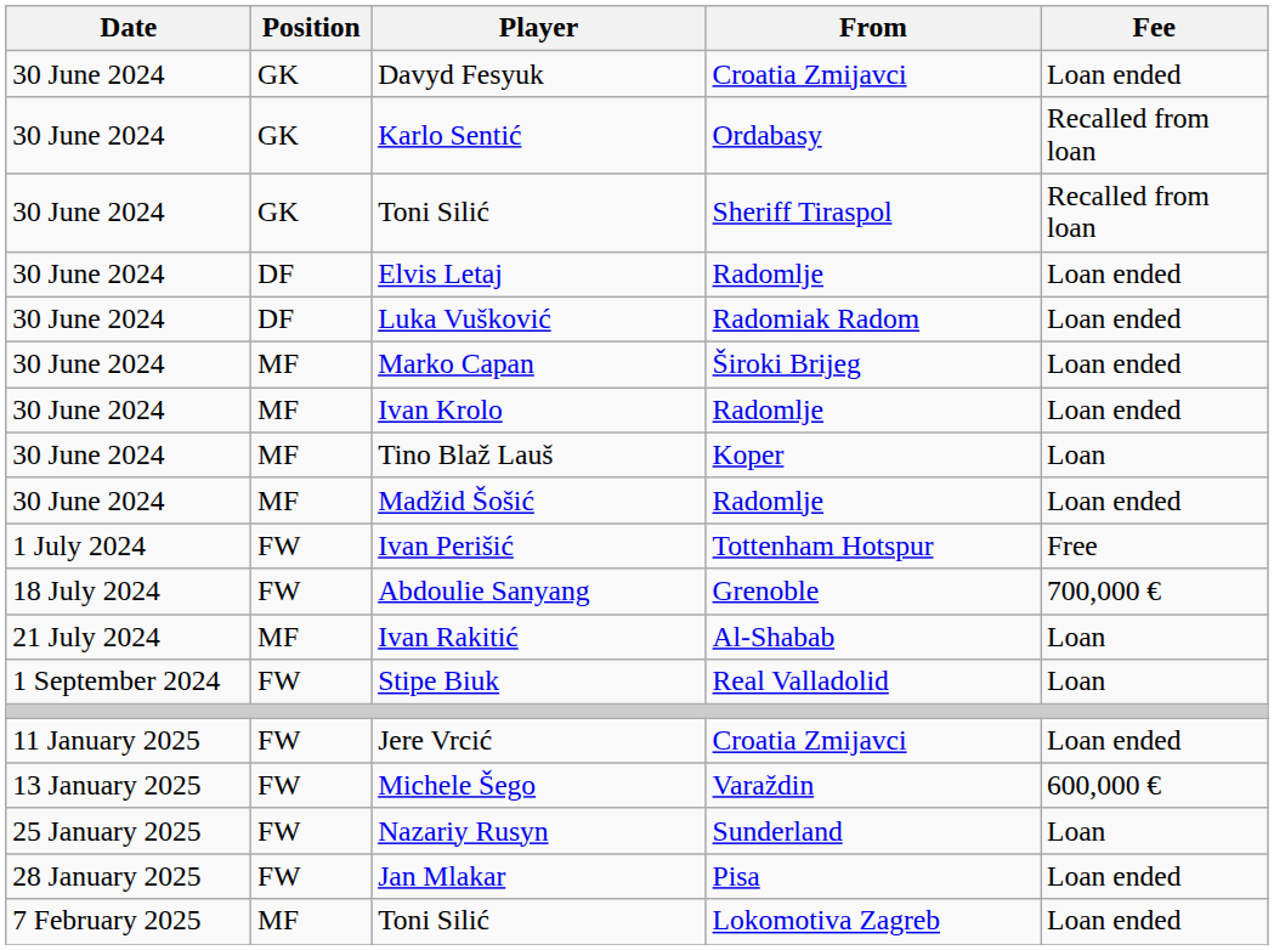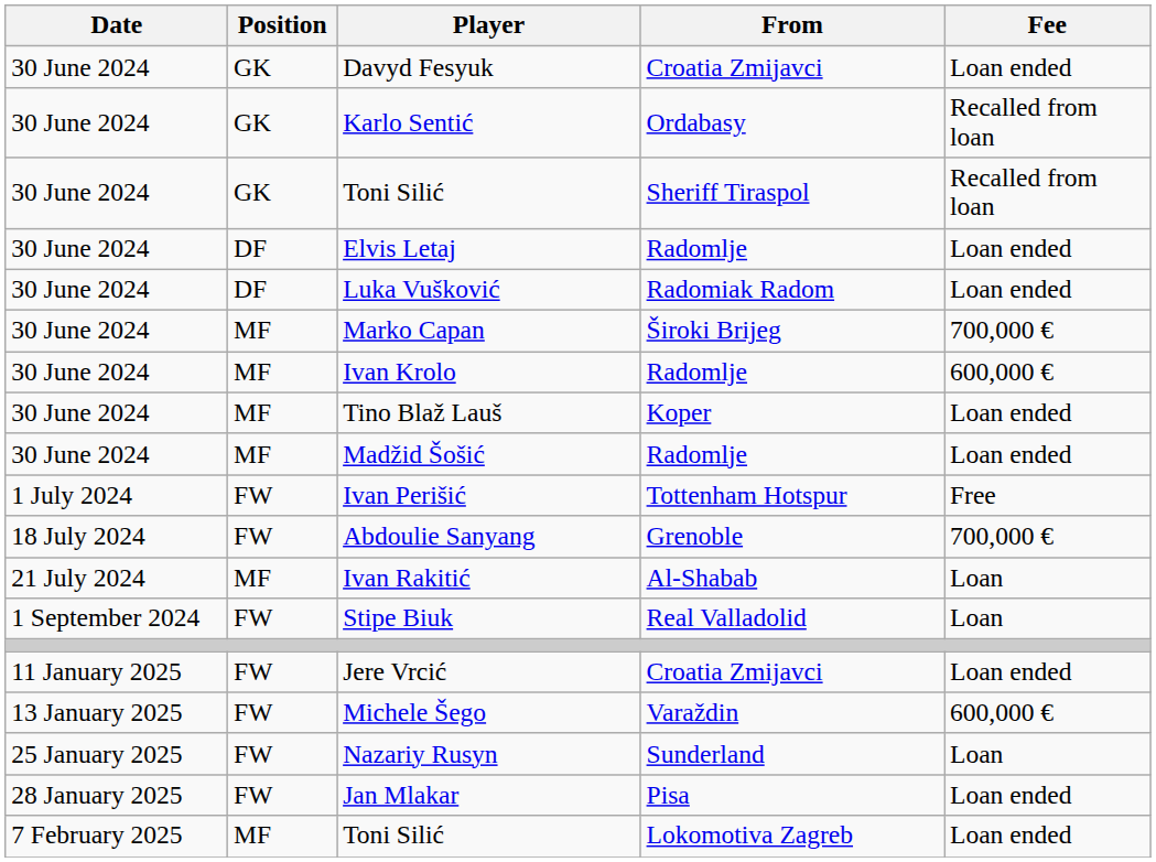 <table class="wikitable plainrowheaders sortable">
 <tr>
 <th width=130>Date</th>
 <th width=60>Position</th>
 <th width=180>Player</th>
 <th width=180>From</th>
 <th width=120>Fee</th>
 </tr>
 <tr>
 <td>30 June 2024</td>
 <td>GK</td>
 <td style="text-align:left;"> Davyd Fesyuk</td>
 <td style="text-align:left;"> <a href='#'>Croatia Zmijavci</a></td>
 <td>Loan ended</td>
 </tr>
 <tr>
 <td>30 June 2024</td>
 <td>GK</td>
 <td style="text-align:left;"> <a href='#'>Karlo Sentić</a></td>
 <td style="text-align:left;"> <a href='#'>Ordabasy</a></td>
 <td>Recalled from loan</td>
 </tr>
 <tr>
 <td>30 June 2024</td>
 <td>GK</td>
 <td style="text-align:left;"> Toni Silić</td>
 <td style="text-align:left;"> <a href='#'>Sheriff Tiraspol</a></td>
 <td>Recalled from loan</td>
 </tr>
 <tr>
 <td>30 June 2024</td>
 <td>DF</td>
 <td style="text-align:left;"> <a href='#'>Elvis Letaj</a></td>
 <td style="text-align:left;"> <a href='#'>Radomlje</a></td>
 <td>Loan ended</td>
 </tr>
 <tr>
 <td>30 June 2024</td>
 <td>DF</td>
 <td style="text-align:left;"> <a href='#'>Luka Vušković</a></td>
 <td style="text-align:left;"> <a href='#'>Radomiak Radom</a></td>
 <td>Loan ended</td>
 </tr>
 <tr>
 <td>30 June 2024</td>
 <td>MF</td>
 <td style="text-align:left;"> <a href='#'>Marko Capan</a></td>
 <td style="text-align:left;"> <a href='#'>Široki Brijeg</a></td>
-<td>Loan ended</td>
+<td>700,000 €</td>
 </tr>
 <tr>
 <td>30 June 2024</td>
 <td>MF</td>
 <td style="text-align:left;"> <a href='#'>Ivan Krolo</a></td>
 <td style="text-align:left;"> <a href='#'>Radomlje</a></td>
-<td>Loan ended</td>
+<td>600,000 €</td>
 </tr>
 <tr>
 <td>30 June 2024</td>
 <td>MF</td>
 <td style="text-align:left;"> Tino Blaž Lauš</td>
 <td style="text-align:left;"> <a href='#'>Koper</a></td>
-<td>Loan</td>
+<td>Loan ended</td>
 </tr>
 <tr>
 <td>30 June 2024</td>
 <td>MF</td>
 <td style="text-align:left;"> <a href='#'>Madžid Šošić</a></td>
 <td style="text-align:left;"> <a href='#'>Radomlje</a></td>
 <td>Loan ended</td>
 </tr>
 <tr>
 <td>1 July 2024</td>
 <td>FW</td>
 <td style="text-align:left;"> <a href='#'>Ivan Perišić</a></td>
 <td style="text-align:left;"> <a href='#'>Tottenham Hotspur</a></td>
 <td>Free</td>
 </tr>
 <tr>
 <td>18 July 2024</td>
 <td>FW</td>
 <td style="text-align:left;"> <a href='#'>Abdoulie Sanyang</a></td>
 <td style="text-align:left;"> <a href='#'>Grenoble</a></td>
 <td>700,000 €</td>
 </tr>
 <tr>
 <td>21 July 2024</td>
 <td>MF</td>
 <td style="text-align:left;"> <a href='#'>Ivan Rakitić</a></td>
 <td style="text-align:left;"> <a href='#'>Al-Shabab</a></td>
 <td>Loan</td>
 </tr>
 <tr>
 <td>1 September 2024</td>
 <td>FW</td>
 <td style="text-align:left;"> <a href='#'>Stipe Biuk</a></td>
 <td style="text-align:left;"> <a href='#'>Real Valladolid</a></td>
 <td>Loan</td>
 </tr>
 <tr style="color:#CCCCCC;background-color:#CCCCCC">
 <td colspan="6"></td>
 </tr>
 <tr>
 <td>11 January 2025</td>
 <td>FW</td>
 <td style="text-align:left;"> Jere Vrcić</td>
 <td style="text-align:left;"> <a href='#'>Croatia Zmijavci</a></td>
 <td>Loan ended</td>
 </tr>
 <tr>
 <td>13 January 2025</td>
 <td>FW</td>
 <td style="text-align:left;"> <a href='#'>Michele Šego</a></td>
 <td style="text-align:left;"> <a href='#'>Varaždin</a></td>
 <td>600,000 €</td>
 </tr>
 <tr>
 <td>25 January 2025</td>
 <td>FW</td>
 <td style="text-align:left;"> <a href='#'>Nazariy Rusyn</a></td>
 <td style="text-align:left;"> <a href='#'>Sunderland</a></td>
 <td>Loan</td>
 </tr>
 <tr>
 <td>28 January 2025</td>
 <td>FW</td>
 <td style="text-align:left;"> <a href='#'>Jan Mlakar</a></td>
 <td style="text-align:left;"> <a href='#'>Pisa</a></td>
 <td>Loan ended</td>
 </tr>
 <tr>
 <td>7 February 2025</td>
 <td>MF</td>
 <td style="text-align:left;"> Toni Silić</td>
 <td style="text-align:left;"> <a href='#'>Lokomotiva Zagreb</a></td>
 <td>Loan ended</td>
 </tr>
 </table>
